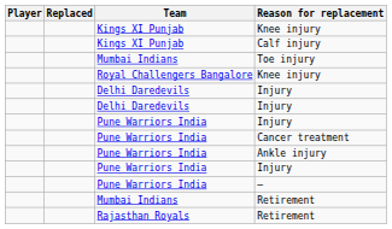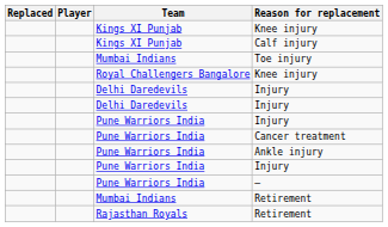 <table class="wikitable sortable">
 <tr>
+<th>Replaced</th>
 <th>Player</th>
-<th>Replaced</th>
 <th>Team</th>
 <th class="unsortable">Reason for replacement</th>
 </tr>
 <tr>
 <td> </td>
 <td> </td>
 <td><a href='#'>Kings XI Punjab</a></td>
 <td>Knee injury</td>
 </tr>
 <tr>
 <td> </td>
 <td> </td>
 <td><a href='#'>Kings XI Punjab</a></td>
 <td>Calf injury</td>
 </tr>
 <tr>
 <td> </td>
 <td> </td>
 <td><a href='#'>Mumbai Indians</a></td>
 <td>Toe injury</td>
 </tr>
 <tr>
 <td> </td>
 <td> </td>
 <td><a href='#'>Royal Challengers Bangalore</a></td>
 <td>Knee injury</td>
 </tr>
 <tr>
 <td> </td>
 <td> </td>
 <td><a href='#'>Delhi Daredevils</a></td>
 <td>Injury</td>
 </tr>
 <tr>
 <td> </td>
 <td> </td>
 <td><a href='#'>Delhi Daredevils</a></td>
 <td>Injury</td>
 </tr>
 <tr>
 <td> </td>
 <td> </td>
 <td><a href='#'>Pune Warriors India</a></td>
 <td>Injury</td>
 </tr>
 <tr>
 <td> </td>
 <td> </td>
 <td><a href='#'>Pune Warriors India</a></td>
 <td>Cancer treatment</td>
 </tr>
 <tr>
 <td> </td>
 <td> </td>
 <td><a href='#'>Pune Warriors India</a></td>
 <td>Ankle injury</td>
 </tr>
 <tr>
+<td>  </td>
 <td> </td>
-<td>  </td>
 <td><a href='#'>Pune Warriors India</a></td>
 <td>Injury</td>
 </tr>
 <tr>
+<td>  </td>
 <td> </td>
-<td>  </td>
 <td><a href='#'>Pune Warriors India</a></td>
 <td>—</td>
 </tr>
 <tr>
+<td>  </td>
 <td> </td>
-<td>  </td>
 <td><a href='#'>Mumbai Indians</a></td>
 <td>Retirement</td>
 </tr>
 <tr>
+<td>  </td>
 <td> </td>
-<td>  </td>
 <td><a href='#'>Rajasthan Royals</a></td>
 <td>Retirement</td>
 </tr>
 </table>
